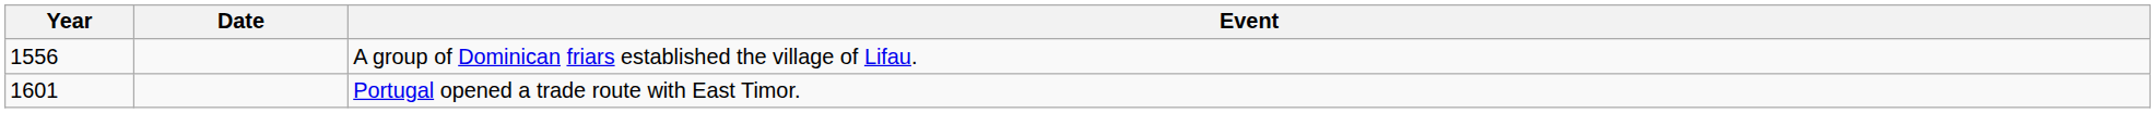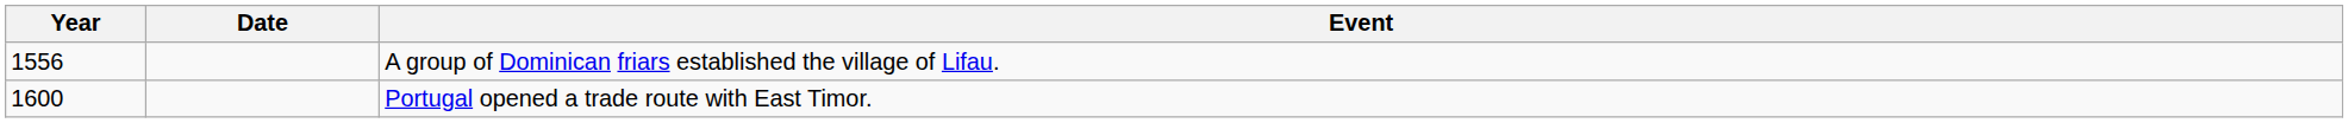 <table class="wikitable" width="100%">
 <tr>
 <th style="width:6%">Year</th>
 <th style="width:10%">Date</th>
 <th>Event</th>
 </tr>
 <tr>
 <td>1556</td>
 <td></td>
 <td>A group of <a href='#'>Dominican</a> <a href='#'>friars</a> established the village of <a href='#'>Lifau</a>.</td>
 </tr>
 <tr>
-<td>1601</td>
+<td>1600</td>
 <td></td>
 <td><a href='#'>Portugal</a> opened a trade route with East Timor.</td>
 </tr>
 </table>
